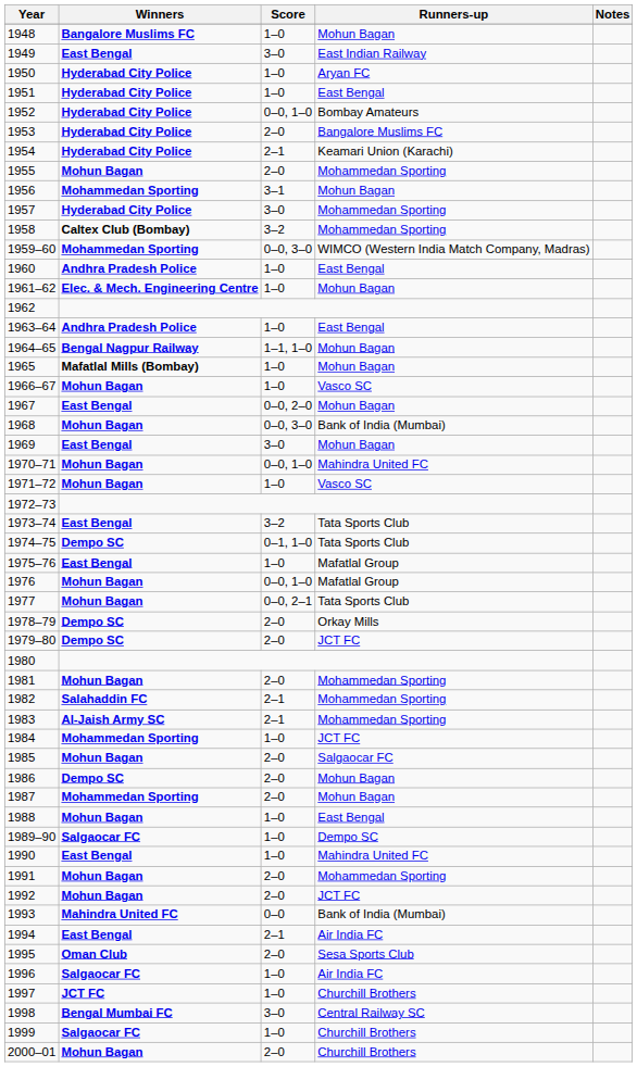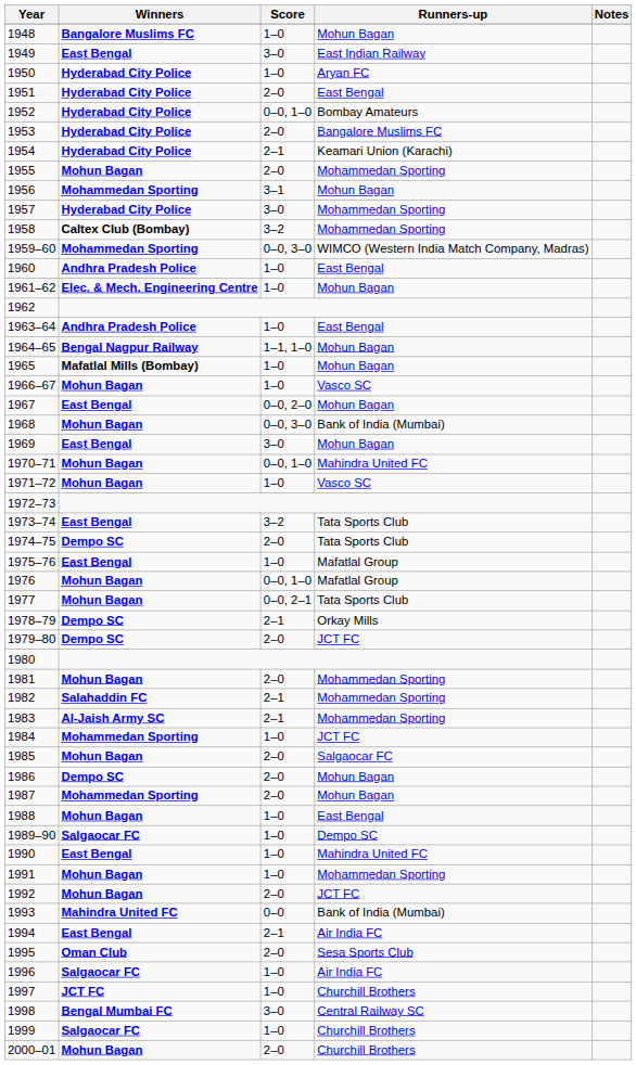 <table class="wikitable sortable" style="text-align: left;">
 <tr>
 <th>Year</th>
 <th>Winners</th>
 <th>Score</th>
 <th>Runners-up</th>
 <th>Notes</th>
 </tr>
 <tr>
 </tr>
 <tr>
 <td>1948</td>
 <td><strong><a href='#'>Bangalore Muslims FC</a></strong></td>
 <td>1–0</td>
 <td><a href='#'>Mohun Bagan</a></td>
 <td></td>
 </tr>
 <tr>
 <td>1949</td>
 <td><strong><a href='#'>East Bengal</a></strong></td>
 <td>3–0</td>
 <td><a href='#'>East Indian Railway</a></td>
 <td></td>
 </tr>
 <tr>
 <td>1950</td>
 <td><strong><a href='#'>Hyderabad City Police</a></strong></td>
 <td>1–0</td>
 <td><a href='#'>Aryan FC</a></td>
 <td></td>
 </tr>
 <tr>
 <td>1951</td>
 <td><strong><a href='#'>Hyderabad City Police</a></strong></td>
-<td>1–0</td>
+<td>2–0</td>
 <td><a href='#'>East Bengal</a></td>
 <td></td>
 </tr>
 <tr>
 <td>1952</td>
 <td><strong><a href='#'>Hyderabad City Police</a></strong></td>
 <td>0–0, 1–0</td>
 <td>Bombay Amateurs</td>
 <td></td>
 </tr>
 <tr>
 <td>1953</td>
 <td><strong><a href='#'>Hyderabad City Police</a></strong></td>
 <td>2–0</td>
 <td><a href='#'>Bangalore Muslims FC</a></td>
 <td></td>
 </tr>
 <tr>
 <td>1954</td>
 <td><strong><a href='#'>Hyderabad City Police</a></strong></td>
 <td>2–1</td>
 <td> Keamari Union (Karachi)</td>
 <td></td>
 </tr>
 <tr>
 <td>1955</td>
 <td><strong><a href='#'>Mohun Bagan</a></strong></td>
 <td>2–0</td>
 <td><a href='#'>Mohammedan Sporting</a></td>
 <td></td>
 </tr>
 <tr>
 <td>1956</td>
 <td><strong><a href='#'>Mohammedan Sporting</a></strong></td>
 <td>3–1</td>
 <td><a href='#'>Mohun Bagan</a></td>
 <td></td>
 </tr>
 <tr>
 <td>1957</td>
 <td><strong><a href='#'>Hyderabad City Police</a></strong></td>
 <td>3–0</td>
 <td><a href='#'>Mohammedan Sporting</a></td>
 <td></td>
 </tr>
 <tr>
 <td>1958</td>
 <td><strong>Caltex Club (Bombay)</strong></td>
 <td>3–2</td>
 <td><a href='#'>Mohammedan Sporting</a></td>
 <td></td>
 </tr>
 <tr>
 <td>1959–60</td>
 <td><strong><a href='#'>Mohammedan Sporting</a></strong></td>
 <td>0–0, 3–0</td>
 <td>WIMCO (Western India Match Company, Madras)</td>
 <td></td>
 </tr>
 <tr>
 <td>1960</td>
 <td><strong><a href='#'>Andhra Pradesh Police</a></strong></td>
 <td>1–0 </td>
 <td><a href='#'>East Bengal</a></td>
 <td></td>
 </tr>
 <tr>
 <td>1961–62</td>
 <td><strong><a href='#'>Elec. & Mech. Engineering Centre</a></strong></td>
 <td>1–0</td>
 <td><a href='#'>Mohun Bagan</a></td>
 <td></td>
 </tr>
 <tr>
 <td>1962</td>
 <td colspan="3" style="text-align:center;"></td>
 <td></td>
 </tr>
 <tr>
 <td>1963–64</td>
 <td><strong><a href='#'>Andhra Pradesh Police</a></strong></td>
 <td>1–0</td>
 <td><a href='#'>East Bengal</a></td>
 <td></td>
 </tr>
 <tr>
 <td>1964–65</td>
 <td><strong><a href='#'>Bengal Nagpur Railway</a></strong></td>
 <td>1–1, 1–0</td>
 <td><a href='#'>Mohun Bagan</a></td>
 <td></td>
 </tr>
 <tr>
 <td>1965</td>
 <td><strong>Mafatlal Mills (Bombay)</strong></td>
 <td>1–0</td>
 <td><a href='#'>Mohun Bagan</a></td>
 <td></td>
 </tr>
 <tr>
 <td>1966–67</td>
 <td><strong><a href='#'>Mohun Bagan</a></strong></td>
 <td>1–0</td>
 <td><a href='#'>Vasco SC</a></td>
 <td></td>
 </tr>
 <tr>
 <td>1967</td>
 <td><strong><a href='#'>East Bengal</a></strong></td>
 <td>0–0, 2–0</td>
 <td><a href='#'>Mohun Bagan</a></td>
 <td></td>
 </tr>
 <tr>
 <td>1968</td>
 <td><strong><a href='#'>Mohun Bagan</a></strong></td>
 <td>0–0, 3–0</td>
 <td>Bank of India (Mumbai)</td>
 <td></td>
 </tr>
 <tr>
 <td>1969</td>
 <td><strong><a href='#'>East Bengal</a></strong></td>
 <td>3–0</td>
 <td><a href='#'>Mohun Bagan</a></td>
 <td></td>
 </tr>
 <tr>
 <td>1970–71</td>
 <td><strong><a href='#'>Mohun Bagan</a></strong></td>
 <td>0–0, 1–0</td>
 <td><a href='#'>Mahindra United FC</a></td>
 <td></td>
 </tr>
 <tr>
 <td>1971–72</td>
 <td><strong><a href='#'>Mohun Bagan</a></strong></td>
 <td>1–0</td>
 <td><a href='#'>Vasco SC</a></td>
 <td></td>
 </tr>
 <tr>
 <td>1972–73</td>
 <td colspan="3" style="text-align:center;"></td>
 <td> </td>
 </tr>
 <tr>
 <td>1973–74</td>
 <td><strong><a href='#'>East Bengal</a></strong></td>
 <td>3–2</td>
 <td>Tata Sports Club</td>
 <td></td>
 </tr>
 <tr>
 <td>1974–75</td>
 <td><strong><a href='#'>Dempo SC</a></strong></td>
-<td>0–1, 1–0</td>
+<td>2–0</td>
 <td>Tata Sports Club</td>
 <td></td>
 </tr>
 <tr>
 <td>1975–76</td>
 <td><strong><a href='#'>East Bengal</a></strong></td>
 <td>1–0</td>
 <td>Mafatlal Group</td>
 <td></td>
 </tr>
 <tr>
 <td>1976</td>
 <td><strong><a href='#'>Mohun Bagan</a></strong></td>
 <td>0–0, 1–0</td>
 <td>Mafatlal Group</td>
 <td></td>
 </tr>
 <tr>
 <td>1977</td>
 <td><strong><a href='#'>Mohun Bagan</a></strong></td>
 <td>0–0, 2–1</td>
 <td>Tata Sports Club</td>
 <td></td>
 </tr>
 <tr>
 <td>1978–79</td>
 <td><strong><a href='#'>Dempo SC</a></strong></td>
-<td>2–0</td>
+<td>2–1</td>
 <td>Orkay Mills</td>
 <td></td>
 </tr>
 <tr>
 <td>1979–80</td>
 <td><strong><a href='#'>Dempo SC</a></strong></td>
 <td>2–0</td>
 <td><a href='#'>JCT FC</a></td>
 <td></td>
 </tr>
 <tr>
 <td>1980</td>
 <td colspan="3" style="text-align:center;"></td>
 <td></td>
 </tr>
 <tr>
 <td>1981</td>
 <td><strong><a href='#'>Mohun Bagan</a></strong></td>
 <td>2–0</td>
 <td><a href='#'>Mohammedan Sporting</a></td>
 <td></td>
 </tr>
 <tr>
 <td>1982</td>
 <td> <strong><a href='#'>Salahaddin FC</a></strong></td>
 <td>2–1</td>
 <td><a href='#'>Mohammedan Sporting</a></td>
 <td></td>
 </tr>
 <tr>
 <td>1983</td>
 <td> <strong><a href='#'>Al-Jaish Army SC</a></strong></td>
 <td>2–1</td>
 <td><a href='#'>Mohammedan Sporting</a></td>
 <td></td>
 </tr>
 <tr>
 <td>1984</td>
 <td><strong><a href='#'>Mohammedan Sporting</a></strong></td>
 <td>1–0</td>
 <td><a href='#'>JCT FC</a></td>
 <td></td>
 </tr>
 <tr>
 <td>1985</td>
 <td><strong><a href='#'>Mohun Bagan</a></strong></td>
 <td>2–0</td>
 <td><a href='#'>Salgaocar FC</a></td>
 <td></td>
 </tr>
 <tr>
 <td>1986</td>
 <td><strong><a href='#'>Dempo SC</a></strong></td>
 <td>2–0</td>
 <td><a href='#'>Mohun Bagan</a></td>
 <td></td>
 </tr>
 <tr>
 <td>1987</td>
 <td><strong><a href='#'>Mohammedan Sporting</a></strong></td>
 <td>2–0</td>
 <td><a href='#'>Mohun Bagan</a></td>
 <td></td>
 </tr>
 <tr>
 <td>1988</td>
 <td><strong><a href='#'>Mohun Bagan</a></strong></td>
 <td>1–0</td>
 <td><a href='#'>East Bengal</a></td>
 <td></td>
 </tr>
 <tr>
 <td>1989–90</td>
 <td><strong><a href='#'>Salgaocar FC</a></strong></td>
 <td>1–0</td>
 <td><a href='#'>Dempo SC</a></td>
 <td></td>
 </tr>
 <tr>
 <td>1990</td>
 <td><strong><a href='#'>East Bengal</a></strong></td>
 <td>1–0</td>
 <td><a href='#'>Mahindra United FC</a></td>
 <td></td>
 </tr>
 <tr>
 <td>1991</td>
 <td><strong><a href='#'>Mohun Bagan</a></strong></td>
-<td>2–0</td>
+<td>1–0</td>
 <td><a href='#'>Mohammedan Sporting</a></td>
 <td></td>
 </tr>
 <tr>
 <td>1992</td>
 <td><strong><a href='#'>Mohun Bagan</a></strong></td>
 <td>2–0</td>
 <td><a href='#'>JCT FC</a></td>
 <td></td>
 </tr>
 <tr>
 <td>1993</td>
 <td><strong><a href='#'>Mahindra United FC</a></strong></td>
 <td>0–0 </td>
 <td>Bank of India (Mumbai)</td>
 <td></td>
 </tr>
 <tr>
 <td>1994</td>
 <td><strong><a href='#'>East Bengal</a></strong></td>
 <td>2–1</td>
 <td><a href='#'>Air India FC</a></td>
 <td></td>
 </tr>
 <tr>
 <td>1995</td>
 <td> <strong><a href='#'>Oman Club</a></strong></td>
 <td>2–0</td>
 <td><a href='#'>Sesa Sports Club</a></td>
 <td></td>
 </tr>
 <tr>
 <td>1996</td>
 <td><strong><a href='#'>Salgaocar FC</a></strong></td>
 <td>1–0</td>
 <td><a href='#'>Air India FC</a></td>
 <td></td>
 </tr>
 <tr>
 <td>1997</td>
 <td><strong><a href='#'>JCT FC</a></strong></td>
 <td>1–0</td>
 <td><a href='#'>Churchill Brothers</a></td>
 <td></td>
 </tr>
 <tr>
 <td>1998</td>
 <td><strong><a href='#'>Bengal Mumbai FC</a></strong></td>
 <td>3–0</td>
 <td><a href='#'>Central Railway SC</a></td>
 <td></td>
 </tr>
 <tr>
 <td>1999</td>
 <td><strong><a href='#'>Salgaocar FC</a></strong></td>
 <td>1–0</td>
 <td><a href='#'>Churchill Brothers</a></td>
 <td></td>
 </tr>
 <tr>
 <td>2000–01</td>
 <td><strong><a href='#'>Mohun Bagan</a></strong></td>
 <td>2–0</td>
 <td><a href='#'>Churchill Brothers</a></td>
 <td></td>
 </tr>
 </table>
